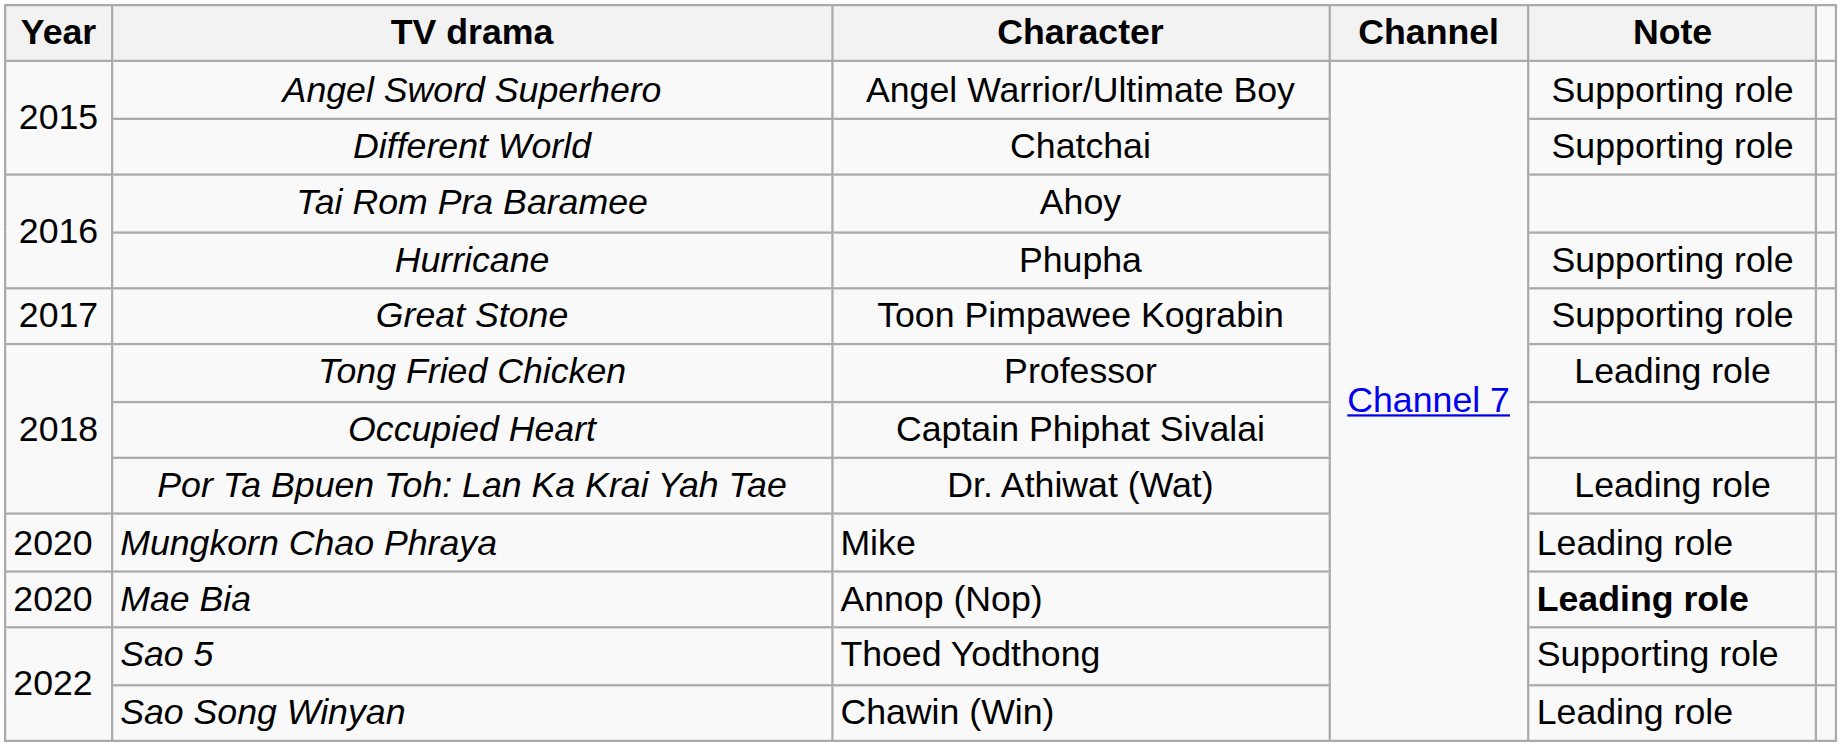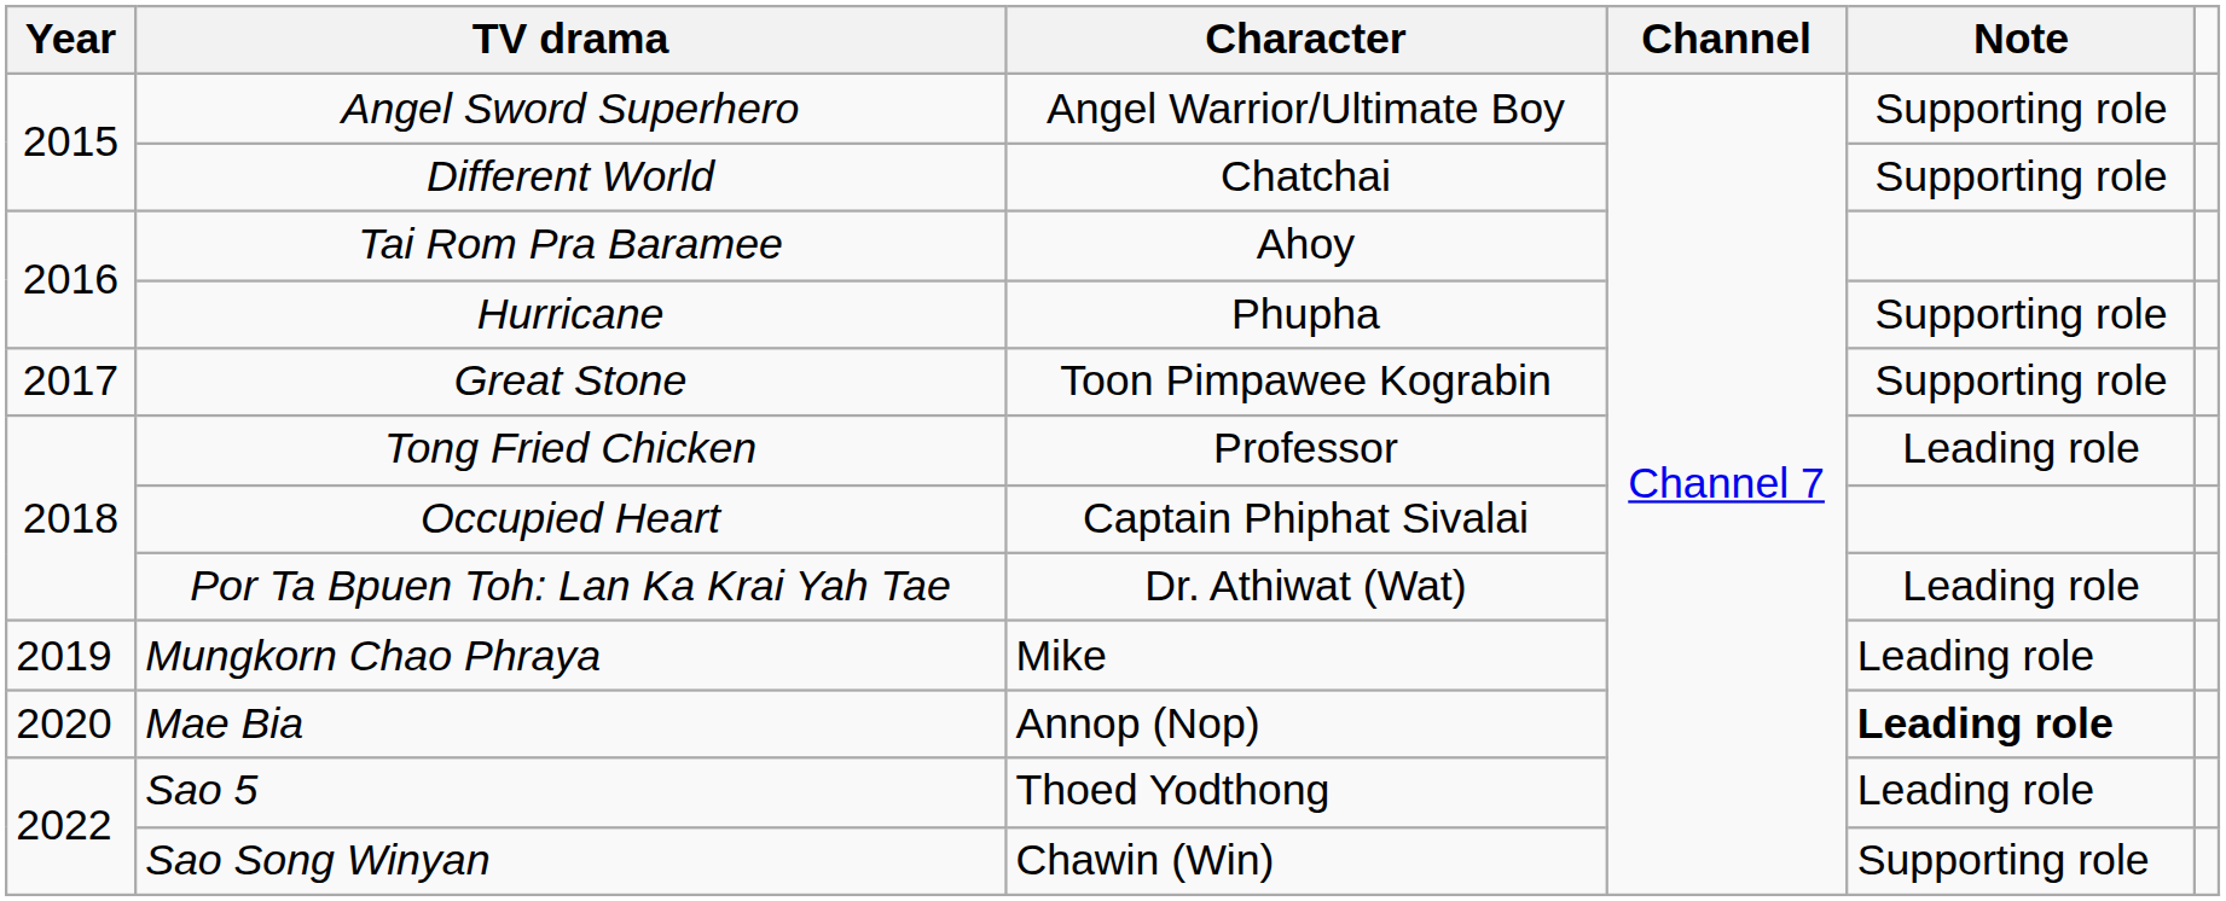 <table class="wikitable" width="65%">
 <tr>
 <th>Year</th>
 <th>TV drama</th>
 <th>Character</th>
 <th>Channel</th>
 <th>Note</th>
 <td class="unsortable"></td>
 </tr>
 <tr align="center">
 <td rowspan="2">2015</td>
 <td><em>Angel Sword Superhero</em></td>
 <td>Angel Warrior/Ultimate Boy</td>
 <td rowspan="12"><a href='#'>Channel 7</a></td>
 <td>Supporting role</td>
 <td></td>
 </tr>
 <tr align="center">
 <td><em>Different World</em></td>
 <td>Chatchai</td>
 <td>Supporting role</td>
 <td></td>
 </tr>
 <tr align="center">
 <td rowspan="2">2016</td>
 <td><em>Tai Rom Pra Baramee</em></td>
 <td>Ahoy</td>
 <td></td>
 <td></td>
 </tr>
 <tr align="center">
 <td><em>Hurricane</em></td>
 <td>Phupha</td>
 <td>Supporting role</td>
 <td></td>
 </tr>
 <tr align="center">
 <td>2017</td>
 <td><em>Great Stone</em></td>
 <td>Toon Pimpawee Kograbin</td>
 <td>Supporting role</td>
 <td></td>
 </tr>
 <tr align="center">
 <td rowspan="3">2018</td>
 <td><em>Tong Fried Chicken</em></td>
 <td>Professor</td>
 <td>Leading role</td>
 <td></td>
 </tr>
 <tr align="center">
 <td><em>Occupied Heart</em></td>
 <td>Captain Phiphat Sivalai</td>
 <td></td>
 <td></td>
 </tr>
 <tr align="center">
 <td><em>Por Ta Bpuen Toh: Lan Ka Krai Yah Tae</em></td>
 <td>Dr. Athiwat (Wat)</td>
 <td>Leading role</td>
 <td></td>
 </tr>
 <tr>
-<td rowspan="1">2020</td>
+<td rowspan="1">2019</td>
 <td><em>Mungkorn Chao Phraya</em></td>
 <td>Mike</td>
 <td>Leading role</td>
 <td></td>
 </tr>
 <tr>
 <td rowspan="1">2020</td>
 <td><em>Mae Bia</em></td>
 <td>Annop (Nop)</td>
 <td><strong>Leading role</strong></td>
 <td></td>
 </tr>
 <tr>
 <td rowspan="2">2022</td>
 <td><em>Sao 5</em></td>
 <td>Thoed Yodthong</td>
-<td>Supporting role</td>
+<td>Leading role</td>
 <td></td>
 </tr>
 <tr>
 <td><em>Sao Song Winyan</em></td>
 <td>Chawin (Win)</td>
-<td>Leading role</td>
+<td>Supporting role</td>
 <td></td>
 </tr>
 <tr>
 </tr>
 </table>
